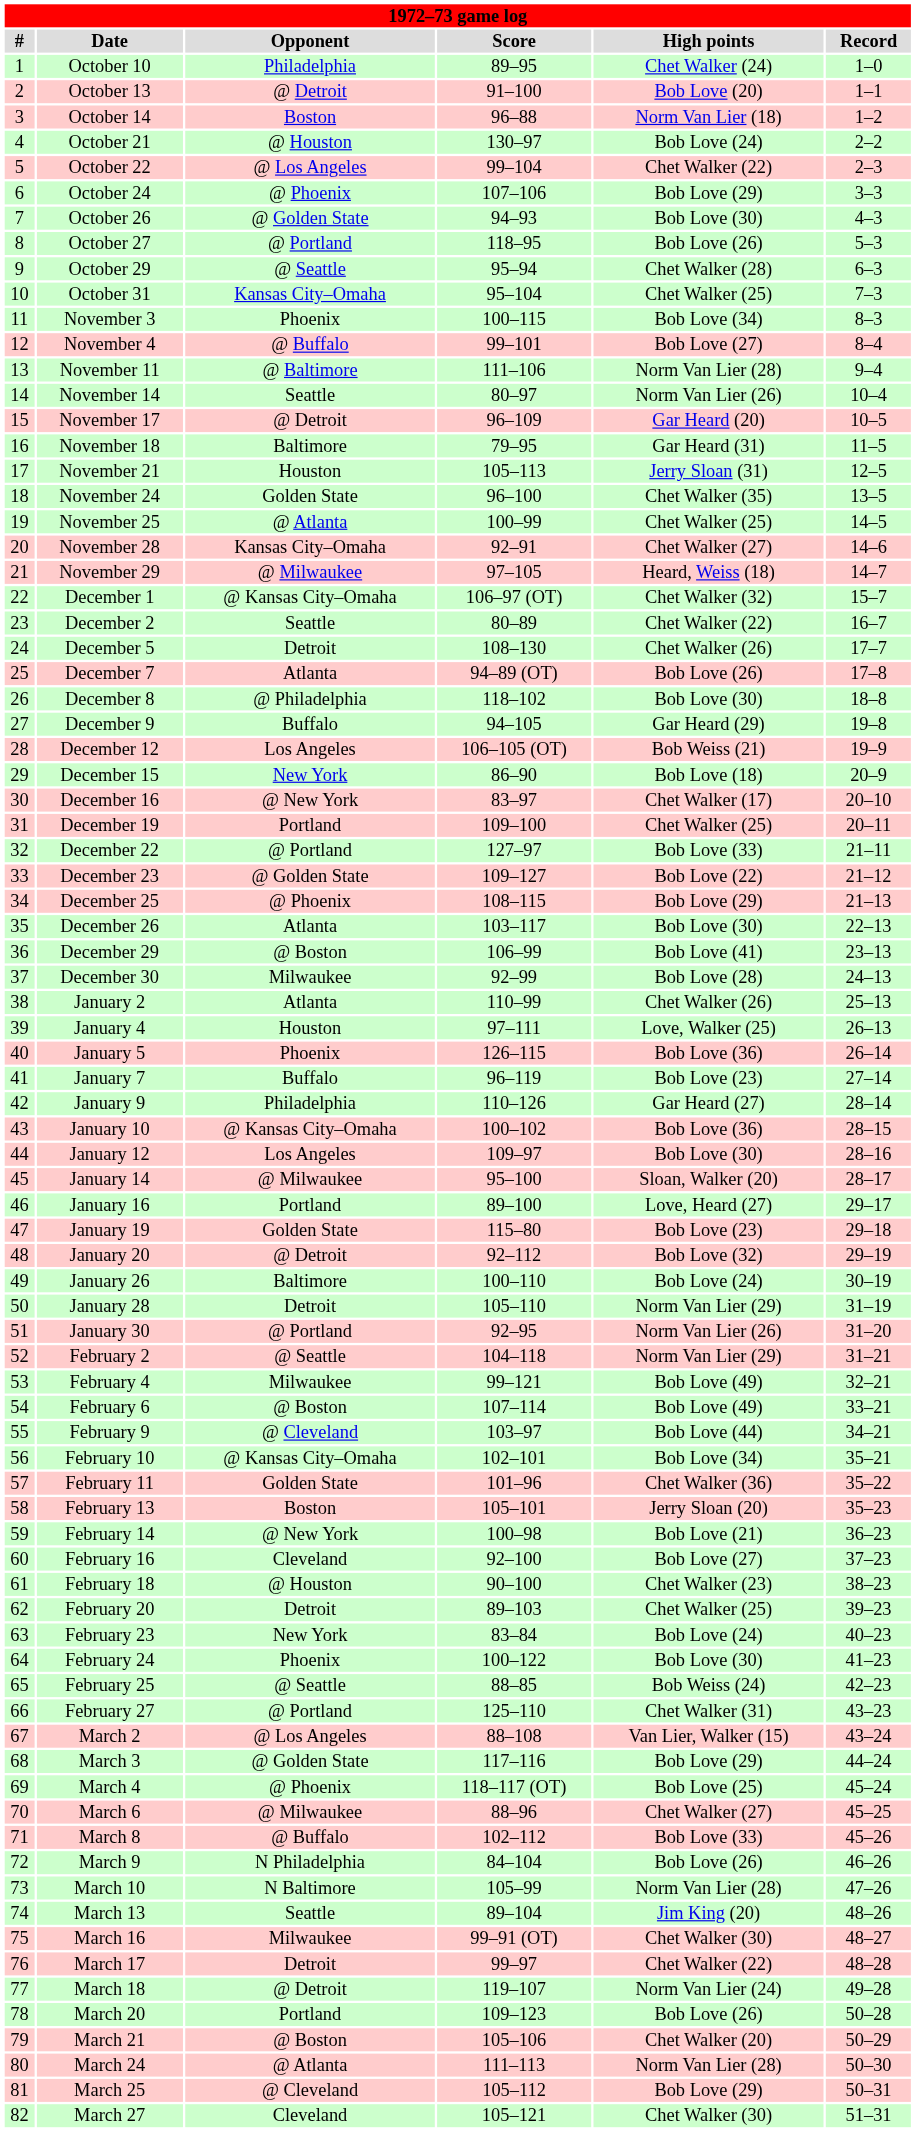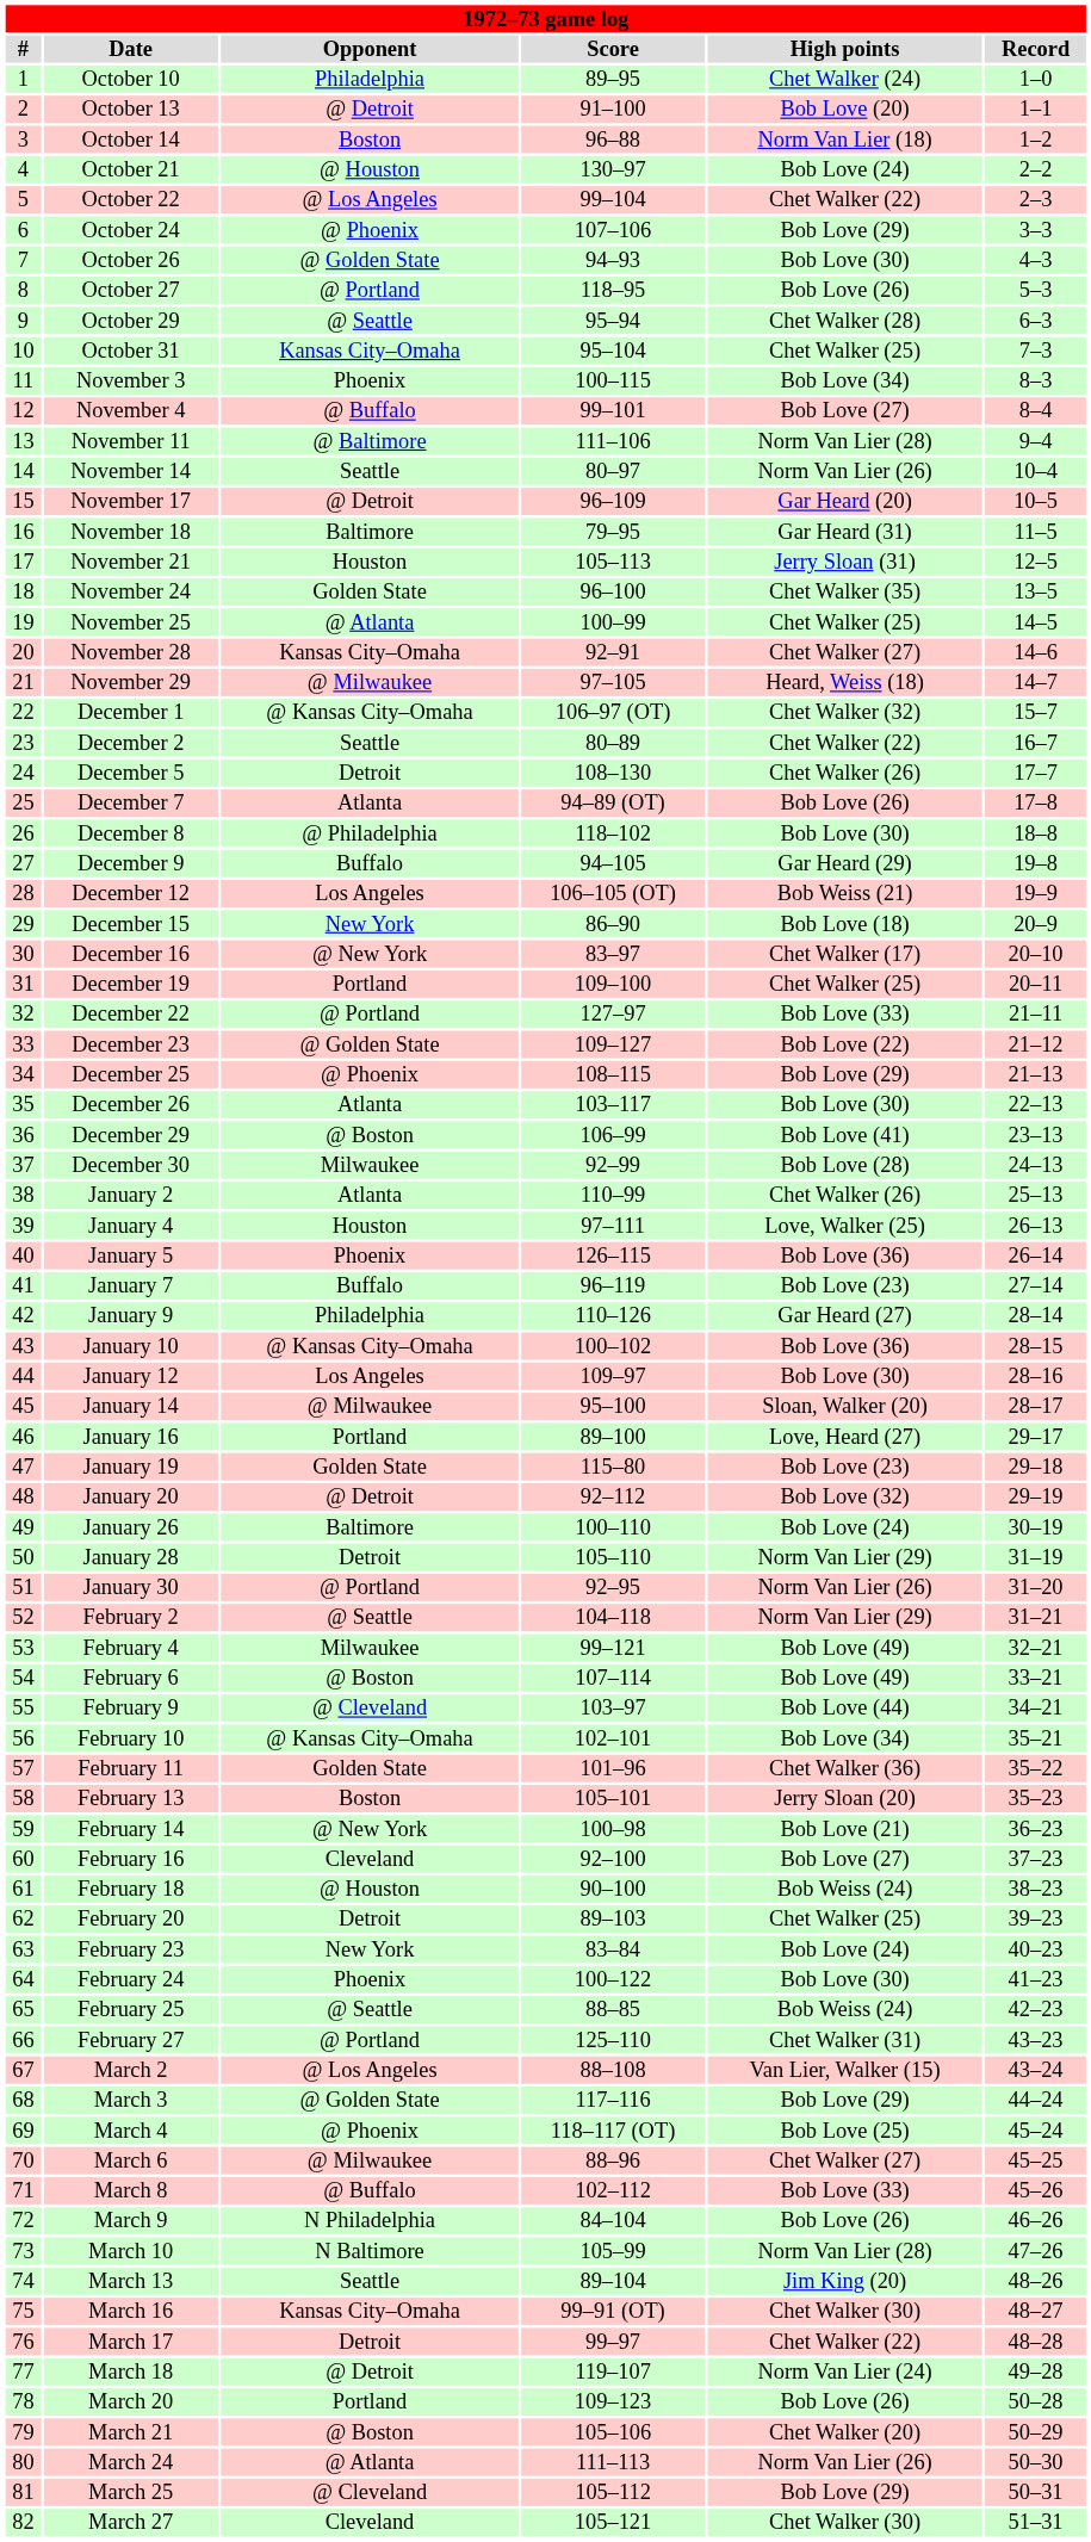 <table class="toccolours collapsible" width=50% style="clear:both; margin:1.5em auto; text-align:center">
 <tr>
 <th colspan=11 style="background:#FF0000; color:#000000;">1972–73 game log</th>
 </tr>
 <tr align="center" bgcolor="#dddddd">
 <td><strong>#</strong></td>
 <td><strong>Date</strong></td>
 <td><strong>Opponent</strong></td>
 <td><strong>Score</strong></td>
 <td><strong>High points</strong></td>
 <td><strong>Record</strong></td>
 </tr>
 <tr align="center" bgcolor="#ccffcc">
 <td>1</td>
 <td>October 10</td>
 <td><a href='#'>Philadelphia</a></td>
 <td>89–95</td>
 <td><a href='#'>Chet Walker</a> (24)</td>
 <td>1–0</td>
 </tr>
 <tr align="center" bgcolor="#ffcccc">
 <td>2</td>
 <td>October 13</td>
 <td>@ <a href='#'>Detroit</a></td>
 <td>91–100</td>
 <td><a href='#'>Bob Love</a> (20)</td>
 <td>1–1</td>
 </tr>
 <tr align="center" bgcolor="#ffcccc">
 <td>3</td>
 <td>October 14</td>
 <td><a href='#'>Boston</a></td>
 <td>96–88</td>
 <td><a href='#'>Norm Van Lier</a> (18)</td>
 <td>1–2</td>
 </tr>
 <tr align="center" bgcolor="#ccffcc">
 <td>4</td>
 <td>October 21</td>
 <td>@ <a href='#'>Houston</a></td>
 <td>130–97</td>
 <td>Bob Love (24)</td>
 <td>2–2</td>
 </tr>
 <tr align="center" bgcolor="#ffcccc">
 <td>5</td>
 <td>October 22</td>
 <td>@ <a href='#'>Los Angeles</a></td>
 <td>99–104</td>
 <td>Chet Walker (22)</td>
 <td>2–3</td>
 </tr>
 <tr align="center" bgcolor="#ccffcc">
 <td>6</td>
 <td>October 24</td>
 <td>@ <a href='#'>Phoenix</a></td>
 <td>107–106</td>
 <td>Bob Love (29)</td>
 <td>3–3</td>
 </tr>
 <tr align="center" bgcolor="#ccffcc">
 <td>7</td>
 <td>October 26</td>
 <td>@ <a href='#'>Golden State</a></td>
 <td>94–93</td>
 <td>Bob Love (30)</td>
 <td>4–3</td>
 </tr>
 <tr align="center" bgcolor="#ccffcc">
 <td>8</td>
 <td>October 27</td>
 <td>@ <a href='#'>Portland</a></td>
 <td>118–95</td>
 <td>Bob Love (26)</td>
 <td>5–3</td>
 </tr>
 <tr align="center" bgcolor="#ccffcc">
 <td>9</td>
 <td>October 29</td>
 <td>@ <a href='#'>Seattle</a></td>
 <td>95–94</td>
 <td>Chet Walker (28)</td>
 <td>6–3</td>
 </tr>
 <tr align="center" bgcolor="#ccffcc">
 <td>10</td>
 <td>October 31</td>
 <td><a href='#'>Kansas City–Omaha</a></td>
 <td>95–104</td>
 <td>Chet Walker (25)</td>
 <td>7–3</td>
 </tr>
 <tr align="center" bgcolor="#ccffcc">
 <td>11</td>
 <td>November 3</td>
 <td>Phoenix</td>
 <td>100–115</td>
 <td>Bob Love (34)</td>
 <td>8–3</td>
 </tr>
 <tr align="center" bgcolor="#ffcccc">
 <td>12</td>
 <td>November 4</td>
 <td>@ <a href='#'>Buffalo</a></td>
 <td>99–101</td>
 <td>Bob Love (27)</td>
 <td>8–4</td>
 </tr>
 <tr align="center" bgcolor="#ccffcc">
 <td>13</td>
 <td>November 11</td>
 <td>@ <a href='#'>Baltimore</a></td>
 <td>111–106</td>
 <td>Norm Van Lier (28)</td>
 <td>9–4</td>
 </tr>
 <tr align="center" bgcolor="#ccffcc">
 <td>14</td>
 <td>November 14</td>
 <td>Seattle</td>
 <td>80–97</td>
 <td>Norm Van Lier (26)</td>
 <td>10–4</td>
 </tr>
 <tr align="center" bgcolor="#ffcccc">
 <td>15</td>
 <td>November 17</td>
 <td>@ Detroit</td>
 <td>96–109</td>
 <td><a href='#'>Gar Heard</a> (20)</td>
 <td>10–5</td>
 </tr>
 <tr align="center" bgcolor="#ccffcc">
 <td>16</td>
 <td>November 18</td>
 <td>Baltimore</td>
 <td>79–95</td>
 <td>Gar Heard (31)</td>
 <td>11–5</td>
 </tr>
 <tr align="center" bgcolor="#ccffcc">
 <td>17</td>
 <td>November 21</td>
 <td>Houston</td>
 <td>105–113</td>
 <td><a href='#'>Jerry Sloan</a> (31)</td>
 <td>12–5</td>
 </tr>
 <tr align="center" bgcolor="#ccffcc">
 <td>18</td>
 <td>November 24</td>
 <td>Golden State</td>
 <td>96–100</td>
 <td>Chet Walker (35)</td>
 <td>13–5</td>
 </tr>
 <tr align="center" bgcolor="#ccffcc">
 <td>19</td>
 <td>November 25</td>
 <td>@ <a href='#'>Atlanta</a></td>
 <td>100–99</td>
 <td>Chet Walker (25)</td>
 <td>14–5</td>
 </tr>
 <tr align="center" bgcolor="#ffcccc">
 <td>20</td>
 <td>November 28</td>
 <td>Kansas City–Omaha</td>
 <td>92–91</td>
 <td>Chet Walker (27)</td>
 <td>14–6</td>
 </tr>
 <tr align="center" bgcolor="#ffcccc">
 <td>21</td>
 <td>November 29</td>
 <td>@ <a href='#'>Milwaukee</a></td>
 <td>97–105</td>
 <td>Heard, <a href='#'>Weiss</a> (18)</td>
 <td>14–7</td>
 </tr>
 <tr align="center" bgcolor="#ccffcc">
 <td>22</td>
 <td>December 1</td>
 <td>@ Kansas City–Omaha</td>
 <td>106–97 (OT)</td>
 <td>Chet Walker (32)</td>
 <td>15–7</td>
 </tr>
 <tr align="center" bgcolor="#ccffcc">
 <td>23</td>
 <td>December 2</td>
 <td>Seattle</td>
 <td>80–89</td>
 <td>Chet Walker (22)</td>
 <td>16–7</td>
 </tr>
 <tr align="center" bgcolor="#ccffcc">
 <td>24</td>
 <td>December 5</td>
 <td>Detroit</td>
 <td>108–130</td>
 <td>Chet Walker (26)</td>
 <td>17–7</td>
 </tr>
 <tr align="center" bgcolor="#ffcccc">
 <td>25</td>
 <td>December 7</td>
 <td>Atlanta</td>
 <td>94–89 (OT)</td>
 <td>Bob Love (26)</td>
 <td>17–8</td>
 </tr>
 <tr align="center" bgcolor="#ccffcc">
 <td>26</td>
 <td>December 8</td>
 <td>@ Philadelphia</td>
 <td>118–102</td>
 <td>Bob Love (30)</td>
 <td>18–8</td>
 </tr>
 <tr align="center" bgcolor="#ccffcc">
 <td>27</td>
 <td>December 9</td>
 <td>Buffalo</td>
 <td>94–105</td>
 <td>Gar Heard (29)</td>
 <td>19–8</td>
 </tr>
 <tr align="center" bgcolor="#ffcccc">
 <td>28</td>
 <td>December 12</td>
 <td>Los Angeles</td>
 <td>106–105 (OT)</td>
 <td>Bob Weiss (21)</td>
 <td>19–9</td>
 </tr>
 <tr align="center" bgcolor="#ccffcc">
 <td>29</td>
 <td>December 15</td>
 <td><a href='#'>New York</a></td>
 <td>86–90</td>
 <td>Bob Love (18)</td>
 <td>20–9</td>
 </tr>
 <tr align="center" bgcolor="#ffcccc">
 <td>30</td>
 <td>December 16</td>
 <td>@ New York</td>
 <td>83–97</td>
 <td>Chet Walker (17)</td>
 <td>20–10</td>
 </tr>
 <tr align="center" bgcolor="#ffcccc">
 <td>31</td>
 <td>December 19</td>
 <td>Portland</td>
 <td>109–100</td>
 <td>Chet Walker (25)</td>
 <td>20–11</td>
 </tr>
 <tr align="center" bgcolor="#ccffcc">
 <td>32</td>
 <td>December 22</td>
 <td>@ Portland</td>
 <td>127–97</td>
 <td>Bob Love (33)</td>
 <td>21–11</td>
 </tr>
 <tr align="center" bgcolor="#ffcccc">
 <td>33</td>
 <td>December 23</td>
 <td>@ Golden State</td>
 <td>109–127</td>
 <td>Bob Love (22)</td>
 <td>21–12</td>
 </tr>
 <tr align="center" bgcolor="#ffcccc">
 <td>34</td>
 <td>December 25</td>
 <td>@ Phoenix</td>
 <td>108–115</td>
 <td>Bob Love (29)</td>
 <td>21–13</td>
 </tr>
 <tr align="center" bgcolor="#ccffcc">
 <td>35</td>
 <td>December 26</td>
 <td>Atlanta</td>
 <td>103–117</td>
 <td>Bob Love (30)</td>
 <td>22–13</td>
 </tr>
 <tr align="center" bgcolor="#ccffcc">
 <td>36</td>
 <td>December 29</td>
 <td>@ Boston</td>
 <td>106–99</td>
 <td>Bob Love (41)</td>
 <td>23–13</td>
 </tr>
 <tr align="center" bgcolor="#ccffcc">
 <td>37</td>
 <td>December 30</td>
 <td>Milwaukee</td>
 <td>92–99</td>
 <td>Bob Love (28)</td>
 <td>24–13</td>
 </tr>
 <tr align="center" bgcolor="#ccffcc">
 <td>38</td>
 <td>January 2</td>
 <td>Atlanta</td>
 <td>110–99</td>
 <td>Chet Walker (26)</td>
 <td>25–13</td>
 </tr>
 <tr align="center" bgcolor="#ccffcc">
 <td>39</td>
 <td>January 4</td>
 <td>Houston</td>
 <td>97–111</td>
 <td>Love, Walker (25)</td>
 <td>26–13</td>
 </tr>
 <tr align="center" bgcolor="#ffcccc">
 <td>40</td>
 <td>January 5</td>
 <td>Phoenix</td>
 <td>126–115</td>
 <td>Bob Love (36)</td>
 <td>26–14</td>
 </tr>
 <tr align="center" bgcolor="#ccffcc">
 <td>41</td>
 <td>January 7</td>
 <td>Buffalo</td>
 <td>96–119</td>
 <td>Bob Love (23)</td>
 <td>27–14</td>
 </tr>
 <tr align="center" bgcolor="#ccffcc">
 <td>42</td>
 <td>January 9</td>
 <td>Philadelphia</td>
 <td>110–126</td>
 <td>Gar Heard (27)</td>
 <td>28–14</td>
 </tr>
 <tr align="center" bgcolor="#ffcccc">
 <td>43</td>
 <td>January 10</td>
 <td>@ Kansas City–Omaha</td>
 <td>100–102</td>
 <td>Bob Love (36)</td>
 <td>28–15</td>
 </tr>
 <tr align="center" bgcolor="#ffcccc">
 <td>44</td>
 <td>January 12</td>
 <td>Los Angeles</td>
 <td>109–97</td>
 <td>Bob Love (30)</td>
 <td>28–16</td>
 </tr>
 <tr align="center" bgcolor="#ffcccc">
 <td>45</td>
 <td>January 14</td>
 <td>@ Milwaukee</td>
 <td>95–100</td>
 <td>Sloan, Walker (20)</td>
 <td>28–17</td>
 </tr>
 <tr align="center" bgcolor="#ccffcc">
 <td>46</td>
 <td>January 16</td>
 <td>Portland</td>
 <td>89–100</td>
 <td>Love, Heard (27)</td>
 <td>29–17</td>
 </tr>
 <tr align="center" bgcolor="#ffcccc">
 <td>47</td>
 <td>January 19</td>
 <td>Golden State</td>
 <td>115–80</td>
 <td>Bob Love (23)</td>
 <td>29–18</td>
 </tr>
 <tr align="center" bgcolor="#ffcccc">
 <td>48</td>
 <td>January 20</td>
 <td>@ Detroit</td>
 <td>92–112</td>
 <td>Bob Love (32)</td>
 <td>29–19</td>
 </tr>
 <tr align="center" bgcolor="#ccffcc">
 <td>49</td>
 <td>January 26</td>
 <td>Baltimore</td>
 <td>100–110</td>
 <td>Bob Love (24)</td>
 <td>30–19</td>
 </tr>
 <tr align="center" bgcolor="#ccffcc">
 <td>50</td>
 <td>January 28</td>
 <td>Detroit</td>
 <td>105–110</td>
 <td>Norm Van Lier (29)</td>
 <td>31–19</td>
 </tr>
 <tr align="center" bgcolor="#ffcccc">
 <td>51</td>
 <td>January 30</td>
 <td>@ Portland</td>
 <td>92–95</td>
 <td>Norm Van Lier (26)</td>
 <td>31–20</td>
 </tr>
 <tr align="center" bgcolor="#ffcccc">
 <td>52</td>
 <td>February 2</td>
 <td>@ Seattle</td>
 <td>104–118</td>
 <td>Norm Van Lier (29)</td>
 <td>31–21</td>
 </tr>
 <tr align="center" bgcolor="#ccffcc">
 <td>53</td>
 <td>February 4</td>
 <td>Milwaukee</td>
 <td>99–121</td>
 <td>Bob Love (49)</td>
 <td>32–21</td>
 </tr>
 <tr align="center" bgcolor="#ccffcc">
 <td>54</td>
 <td>February 6</td>
 <td>@ Boston</td>
 <td>107–114</td>
 <td>Bob Love (49)</td>
 <td>33–21</td>
 </tr>
 <tr align="center" bgcolor="#ccffcc">
 <td>55</td>
 <td>February 9</td>
 <td>@ <a href='#'>Cleveland</a></td>
 <td>103–97</td>
 <td>Bob Love (44)</td>
 <td>34–21</td>
 </tr>
 <tr align="center" bgcolor="#ccffcc">
 <td>56</td>
 <td>February 10</td>
 <td>@ Kansas City–Omaha</td>
 <td>102–101</td>
 <td>Bob Love (34)</td>
 <td>35–21</td>
 </tr>
 <tr align="center" bgcolor="#ffcccc">
 <td>57</td>
 <td>February 11</td>
 <td>Golden State</td>
 <td>101–96</td>
 <td>Chet Walker (36)</td>
 <td>35–22</td>
 </tr>
 <tr align="center" bgcolor="#ffcccc">
 <td>58</td>
 <td>February 13</td>
 <td>Boston</td>
 <td>105–101</td>
 <td>Jerry Sloan (20)</td>
 <td>35–23</td>
 </tr>
 <tr align="center" bgcolor="#ccffcc">
 <td>59</td>
 <td>February 14</td>
 <td>@ New York</td>
 <td>100–98</td>
 <td>Bob Love (21)</td>
 <td>36–23</td>
 </tr>
 <tr align="center" bgcolor="#ccffcc">
 <td>60</td>
 <td>February 16</td>
 <td>Cleveland</td>
 <td>92–100</td>
 <td>Bob Love (27)</td>
 <td>37–23</td>
 </tr>
 <tr align="center" bgcolor="#ccffcc">
 <td>61</td>
 <td>February 18</td>
 <td>@ Houston</td>
 <td>90–100</td>
-<td>Chet Walker (23)</td>
+<td>Bob Weiss (24)</td>
 <td>38–23</td>
 </tr>
 <tr align="center" bgcolor="#ccffcc">
 <td>62</td>
 <td>February 20</td>
 <td>Detroit</td>
 <td>89–103</td>
 <td>Chet Walker (25)</td>
 <td>39–23</td>
 </tr>
 <tr align="center" bgcolor="#ccffcc">
 <td>63</td>
 <td>February 23</td>
 <td>New York</td>
 <td>83–84</td>
 <td>Bob Love (24)</td>
 <td>40–23</td>
 </tr>
 <tr align="center" bgcolor="#ccffcc">
 <td>64</td>
 <td>February 24</td>
 <td>Phoenix</td>
 <td>100–122</td>
 <td>Bob Love (30)</td>
 <td>41–23</td>
 </tr>
 <tr align="center" bgcolor="#ccffcc">
 <td>65</td>
 <td>February 25</td>
 <td>@ Seattle</td>
 <td>88–85</td>
 <td>Bob Weiss (24)</td>
 <td>42–23</td>
 </tr>
 <tr align="center" bgcolor="#ccffcc">
 <td>66</td>
 <td>February 27</td>
 <td>@ Portland</td>
 <td>125–110</td>
 <td>Chet Walker (31)</td>
 <td>43–23</td>
 </tr>
 <tr align="center" bgcolor="#ffcccc">
 <td>67</td>
 <td>March 2</td>
 <td>@ Los Angeles</td>
 <td>88–108</td>
 <td>Van Lier, Walker (15)</td>
 <td>43–24</td>
 </tr>
 <tr align="center" bgcolor="#ccffcc">
 <td>68</td>
 <td>March 3</td>
 <td>@ Golden State</td>
 <td>117–116</td>
 <td>Bob Love (29)</td>
 <td>44–24</td>
 </tr>
 <tr align="center" bgcolor="#ccffcc">
 <td>69</td>
 <td>March 4</td>
 <td>@ Phoenix</td>
 <td>118–117 (OT)</td>
 <td>Bob Love (25)</td>
 <td>45–24</td>
 </tr>
 <tr align="center" bgcolor="#ffcccc">
 <td>70</td>
 <td>March 6</td>
 <td>@ Milwaukee</td>
 <td>88–96</td>
 <td>Chet Walker (27)</td>
 <td>45–25</td>
 </tr>
 <tr align="center" bgcolor="#ffcccc">
 <td>71</td>
 <td>March 8</td>
 <td>@ Buffalo</td>
 <td>102–112</td>
 <td>Bob Love (33)</td>
 <td>45–26</td>
 </tr>
 <tr align="center" bgcolor="#ccffcc">
 <td>72</td>
 <td>March 9</td>
 <td>N Philadelphia</td>
 <td>84–104</td>
 <td>Bob Love (26)</td>
 <td>46–26</td>
 </tr>
 <tr align="center" bgcolor="#ccffcc">
 <td>73</td>
 <td>March 10</td>
 <td>N Baltimore</td>
 <td>105–99</td>
 <td>Norm Van Lier (28)</td>
 <td>47–26</td>
 </tr>
 <tr align="center" bgcolor="#ccffcc">
 <td>74</td>
 <td>March 13</td>
 <td>Seattle</td>
 <td>89–104</td>
 <td><a href='#'>Jim King</a> (20)</td>
 <td>48–26</td>
 </tr>
 <tr align="center" bgcolor="#ffcccc">
 <td>75</td>
 <td>March 16</td>
-<td>Milwaukee</td>
+<td>Kansas City–Omaha</td>
 <td>99–91 (OT)</td>
 <td>Chet Walker (30)</td>
 <td>48–27</td>
 </tr>
 <tr align="center" bgcolor="#ffcccc">
 <td>76</td>
 <td>March 17</td>
 <td>Detroit</td>
 <td>99–97</td>
 <td>Chet Walker (22)</td>
 <td>48–28</td>
 </tr>
 <tr align="center" bgcolor="#ccffcc">
 <td>77</td>
 <td>March 18</td>
 <td>@ Detroit</td>
 <td>119–107</td>
 <td>Norm Van Lier (24)</td>
 <td>49–28</td>
 </tr>
 <tr align="center" bgcolor="#ccffcc">
 <td>78</td>
 <td>March 20</td>
 <td>Portland</td>
 <td>109–123</td>
 <td>Bob Love (26)</td>
 <td>50–28</td>
 </tr>
 <tr align="center" bgcolor="#ffcccc">
 <td>79</td>
 <td>March 21</td>
 <td>@ Boston</td>
 <td>105–106</td>
 <td>Chet Walker (20)</td>
 <td>50–29</td>
 </tr>
 <tr align="center" bgcolor="#ffcccc">
 <td>80</td>
 <td>March 24</td>
 <td>@ Atlanta</td>
 <td>111–113</td>
-<td>Norm Van Lier (28)</td>
+<td>Norm Van Lier (26)</td>
 <td>50–30</td>
 </tr>
 <tr align="center" bgcolor="#ffcccc">
 <td>81</td>
 <td>March 25</td>
 <td>@ Cleveland</td>
 <td>105–112</td>
 <td>Bob Love (29)</td>
 <td>50–31</td>
 </tr>
 <tr align="center" bgcolor="#ccffcc">
 <td>82</td>
 <td>March 27</td>
 <td>Cleveland</td>
 <td>105–121</td>
 <td>Chet Walker (30)</td>
 <td>51–31</td>
 </tr>
 </table>
